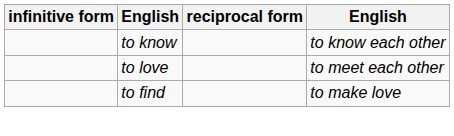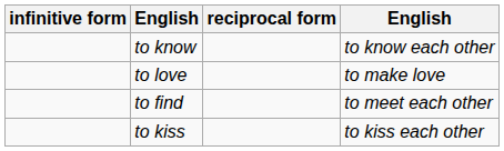 <table class="wikitable">
 <tr>
 <th>infinitive form</th>
 <th>English</th>
 <th>reciprocal form</th>
 <th>English</th>
 </tr>
 <tr>
 <td></td>
 <td><em>to know</em></td>
 <td></td>
 <td><em>to know each other</em></td>
 </tr>
 <tr>
 <td></td>
 <td><em>to love</em></td>
 <td></td>
-<td><em>to meet each other</em></td>
+<td><em>to make love</em></td>
 </tr>
 <tr>
 <td></td>
 <td><em>to find</em></td>
 <td></td>
-<td><em>to make love</em></td>
+<td><em>to meet each other</em></td>
+</tr>
+<tr>
+<td></td>
+<td><em>to kiss</em></td>
+<td></td>
+<td><em>to kiss each other</em></td>
 </tr>
 <tr>
 </tr>
 </table>
